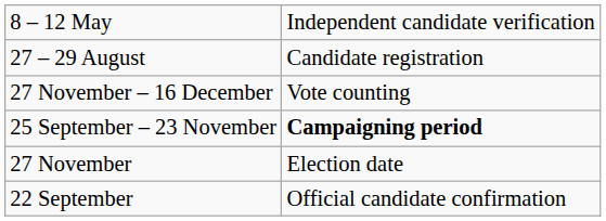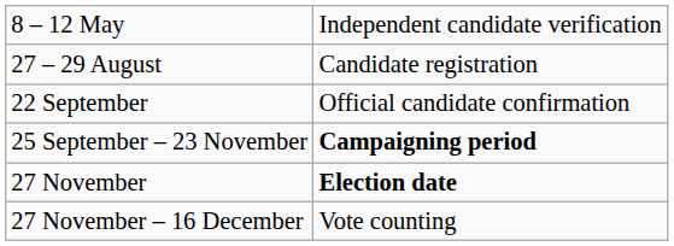 <table class="wikitable">
 <tr>
 <td>8 – 12 May</td>
 <td>Independent candidate verification</td>
 </tr>
 <tr>
 <td>27 – 29 August</td>
 <td>Candidate registration</td>
 </tr>
 <tr>
-<td>27 November – 16 December</td>
-<td>Vote counting</td>
+<td>22 September</td>
+<td>Official candidate confirmation</td>
 </tr>
 <tr>
 <td>25 September – 23 November</td>
 <td><strong>Campaigning period</strong></td>
 </tr>
 <tr>
 <td>27 November</td>
-<td>Election date</td>
+<td><strong>Election date</strong></td>
 </tr>
 <tr>
-<td>22 September</td>
-<td>Official candidate confirmation</td>
+<td>27 November – 16 December</td>
+<td>Vote counting</td>
 </tr>
 </table>
